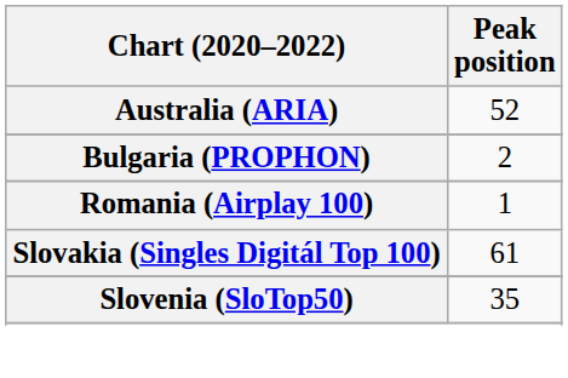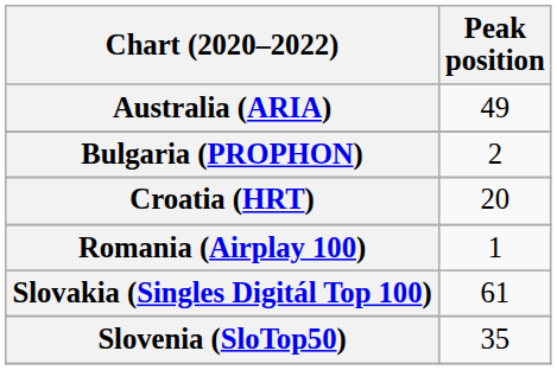 <table class="wikitable sortable plainrowheaders" style="text-align:center">
 <tr>
 <th scope="col">Chart (2020–2022)</th>
 <th scope="col">Peak<br>position</th>
 </tr>
 <tr>
 <th scope="row">Australia (<a href='#'>ARIA</a>)</th>
-<td>52</td>
+<td>49</td>
 </tr>
 <tr>
 </tr>
 <tr>
 </tr>
 <tr>
 </tr>
 <tr>
 <th scope="row">Bulgaria (<a href='#'>PROPHON</a>)</th>
 <td>2</td>
 </tr>
 <tr>
+</tr>
+<tr>
+<th scope="row">Croatia (<a href='#'>HRT</a>)</th>
+<td>20</td>
 </tr>
 <tr>
 </tr>
 <tr>
 </tr>
 <tr>
 </tr>
 <tr>
 </tr>
 <tr>
 </tr>
 <tr>
 </tr>
 <tr>
 </tr>
 <tr>
 </tr>
 <tr>
 </tr>
 <tr>
 </tr>
 <tr>
 </tr>
 <tr>
 <th scope="row">Romania (<a href='#'>Airplay 100</a>)</th>
 <td>1</td>
 </tr>
 <tr>
 <th scope="row">Slovakia (<a href='#'>Singles Digitál Top 100</a>)</th>
 <td>61</td>
 </tr>
 <tr>
 </tr>
 <tr>
 <th scope="row">Slovenia (<a href='#'>SloTop50</a>)</th>
 <td>35</td>
 </tr>
 <tr>
 </tr>
 <tr>
 </tr>
 <tr>
 </tr>
 <tr>
 </tr>
 </table>
